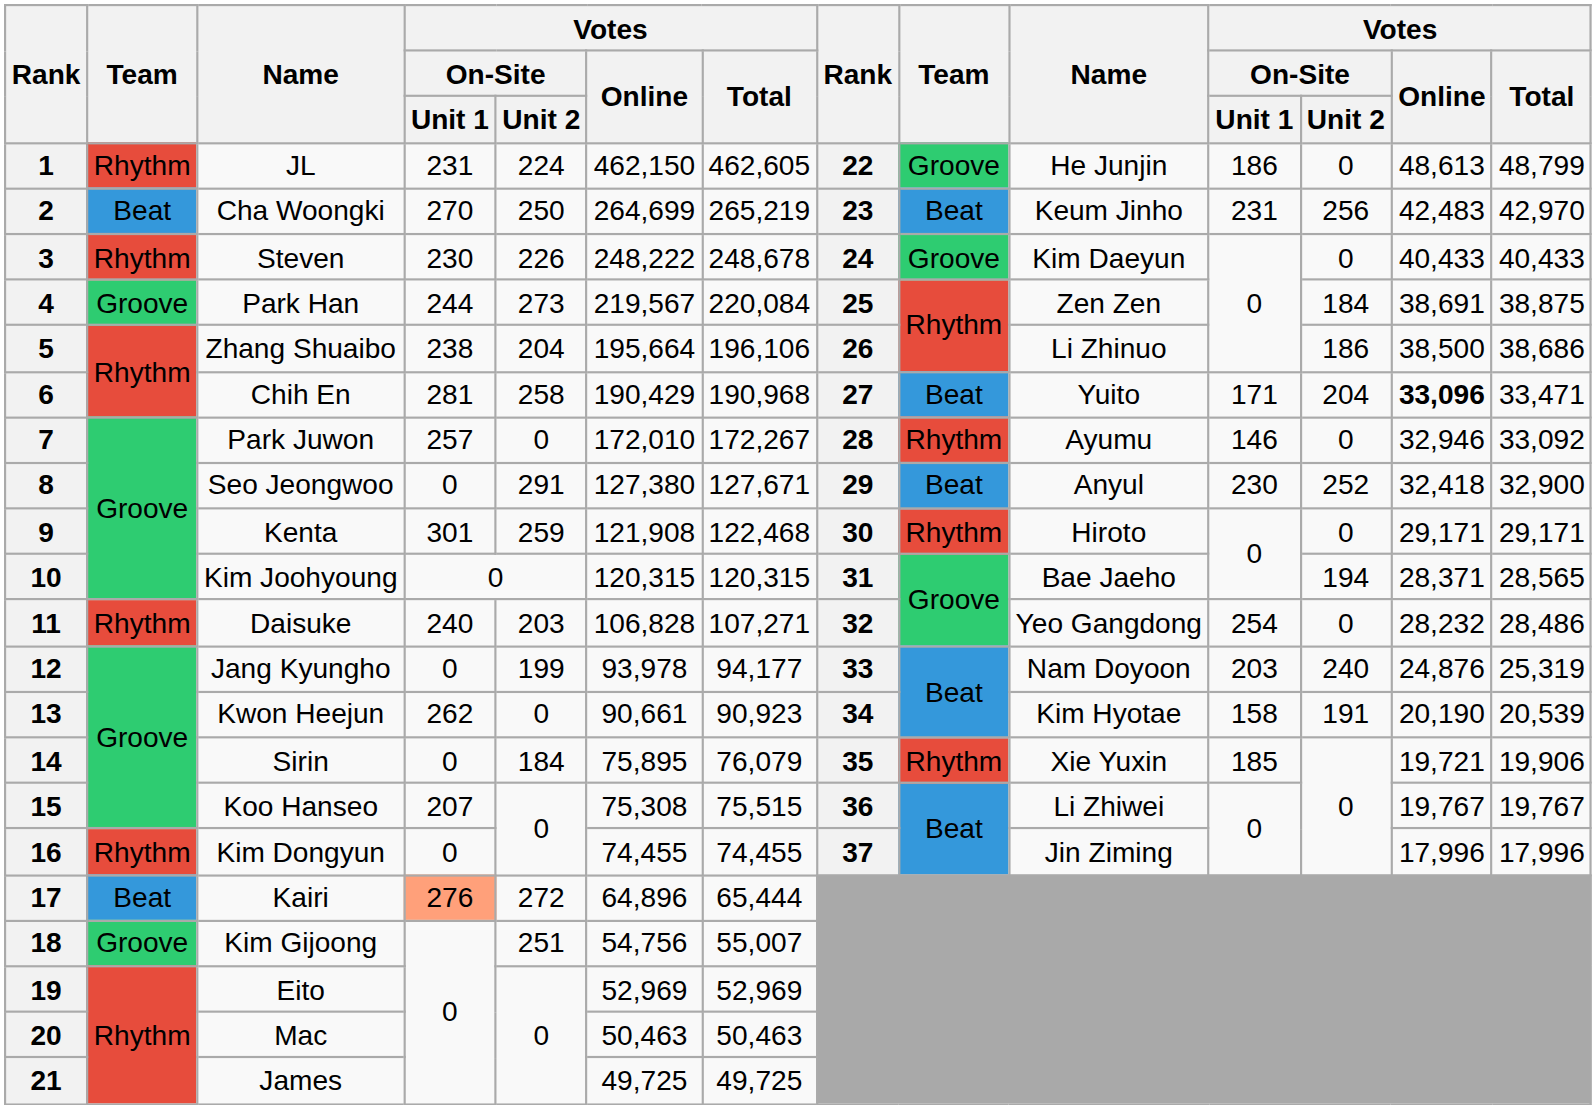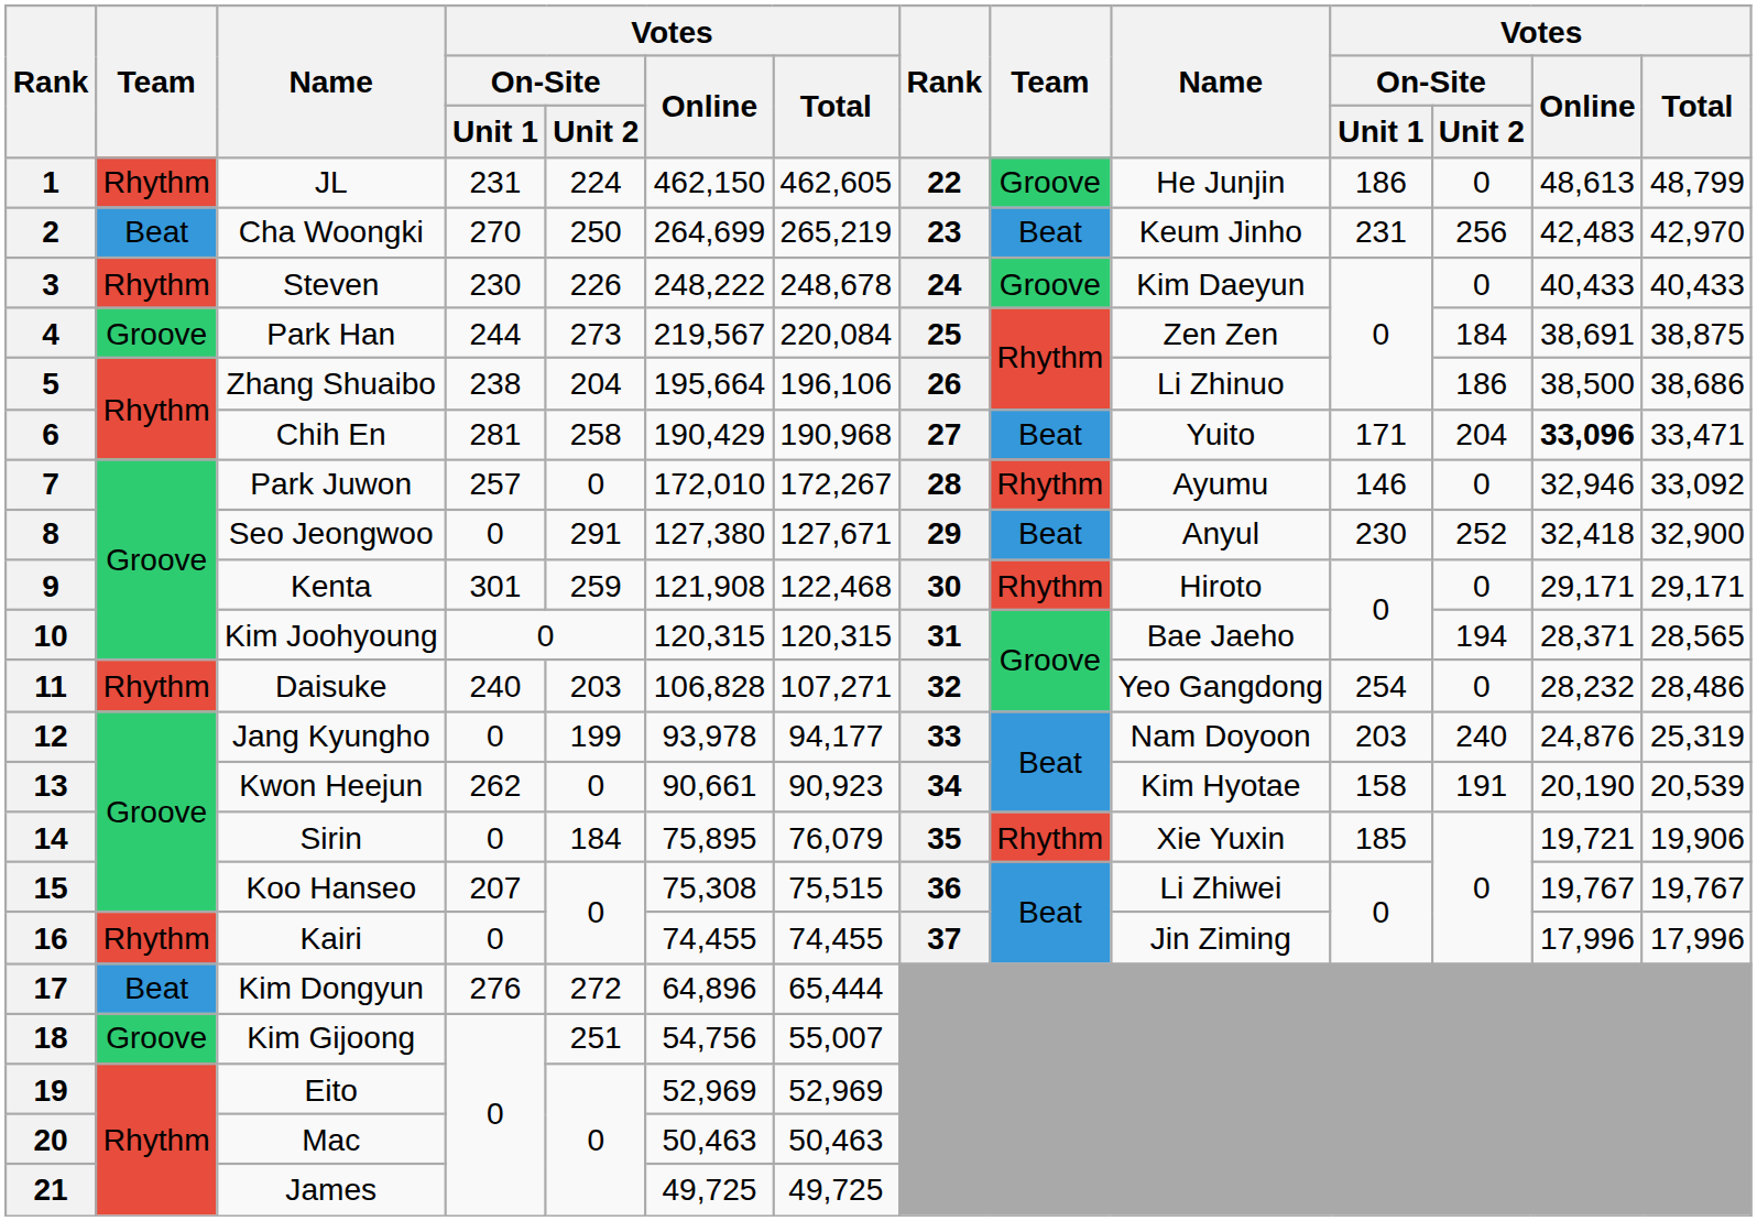 <table class="wikitable sortable" style="text-align:center; font-size:small;">
 <tr>
 <th rowspan="3">Rank</th>
 <th rowspan="3">Team</th>
 <th rowspan="3">Name</th>
 <th colspan="4">Votes</th>
 <th rowspan="3">Rank</th>
 <th rowspan="3">Team</th>
 <th rowspan="3">Name</th>
 <th colspan="4">Votes</th>
 </tr>
 <tr>
 <th colspan="2">On-Site</th>
 <th rowspan="2">Online</th>
 <th rowspan="2">Total</th>
 <th colspan="2">On-Site</th>
 <th rowspan="2">Online</th>
 <th rowspan="2">Total</th>
 </tr>
 <tr>
 <th>Unit 1</th>
 <th>Unit 2</th>
 <th>Unit 1</th>
 <th>Unit 2</th>
 </tr>
 <tr>
 <th>1</th>
 <td style="background:#e74c3c">Rhythm</td>
 <td>JL</td>
 <td>231</td>
 <td>224</td>
 <td>462,150</td>
 <td>462,605</td>
 <th>22</th>
 <td style="background:#2ecc71">Groove</td>
 <td>He Junjin</td>
 <td>186</td>
 <td>0</td>
 <td>48,613</td>
 <td>48,799</td>
 </tr>
 <tr>
 <th>2</th>
 <td style="background-color:#3498db">Beat</td>
 <td>Cha Woongki</td>
 <td>270</td>
 <td>250</td>
 <td>264,699</td>
 <td>265,219</td>
 <th>23</th>
 <td style="background-color:#3498db">Beat</td>
 <td>Keum Jinho</td>
 <td>231</td>
 <td>256</td>
 <td>42,483</td>
 <td>42,970</td>
 </tr>
 <tr>
 <th>3</th>
 <td style="background:#e74c3c">Rhythm</td>
 <td>Steven</td>
 <td>230</td>
 <td>226</td>
 <td>248,222</td>
 <td>248,678</td>
 <th>24</th>
 <td style="background:#2ecc71">Groove</td>
 <td>Kim Daeyun</td>
 <td rowspan="3">0</td>
 <td>0</td>
 <td>40,433</td>
 <td>40,433 </td>
 </tr>
 <tr>
 <th>4</th>
 <td style="background:#2ecc71">Groove</td>
 <td>Park Han</td>
 <td>244</td>
 <td>273</td>
 <td>219,567</td>
 <td>220,084</td>
 <th>25</th>
 <td rowspan="2" style="background:#e74c3c">Rhythm</td>
 <td>Zen Zen</td>
 <td>184</td>
 <td>38,691</td>
 <td>38,875</td>
 </tr>
 <tr>
 <th>5</th>
 <td rowspan="2" style="background:#e74c3c">Rhythm</td>
 <td>Zhang Shuaibo</td>
 <td>238</td>
 <td>204</td>
 <td>195,664</td>
 <td>196,106</td>
 <th>26</th>
 <td>Li Zhinuo</td>
 <td>186</td>
 <td>38,500</td>
 <td>38,686 </td>
 </tr>
 <tr>
 <th>6</th>
 <td>Chih En</td>
 <td>281</td>
 <td>258</td>
 <td>190,429</td>
 <td>190,968</td>
 <th>27</th>
 <td style="background-color:#3498db">Beat</td>
 <td>Yuito</td>
 <td>171</td>
 <td>204</td>
 <td><strong>33,096</strong></td>
 <td>33,471 </td>
 </tr>
 <tr>
 <th>7</th>
 <td rowspan="4" style="background:#2ecc71">Groove</td>
 <td>Park Juwon</td>
 <td>257</td>
 <td>0</td>
 <td>172,010</td>
 <td>172,267</td>
 <th>28</th>
 <td style="background:#e74c3c">Rhythm</td>
 <td>Ayumu</td>
 <td>146</td>
 <td>0</td>
 <td>32,946</td>
 <td>33,092</td>
 </tr>
 <tr>
 <th>8</th>
 <td>Seo Jeongwoo</td>
 <td>0</td>
 <td>291</td>
 <td>127,380</td>
 <td>127,671</td>
 <th>29</th>
 <td style="background-color:#3498db">Beat</td>
 <td>Anyul</td>
 <td>230</td>
 <td>252</td>
 <td>32,418</td>
 <td>32,900 </td>
 </tr>
 <tr>
 <th>9</th>
 <td>Kenta</td>
 <td>301</td>
 <td>259</td>
 <td>121,908</td>
 <td>122,468</td>
 <th>30</th>
 <td style="background:#e74c3c">Rhythm</td>
 <td>Hiroto</td>
 <td rowspan="2">0</td>
 <td>0</td>
 <td>29,171</td>
 <td>29,171</td>
 </tr>
 <tr>
 <th>10</th>
 <td>Kim Joohyoung</td>
 <td colspan="2">0</td>
 <td>120,315</td>
 <td>120,315</td>
 <th>31</th>
 <td rowspan="2" style="background:#2ecc71">Groove</td>
 <td>Bae Jaeho</td>
 <td>194</td>
 <td>28,371</td>
 <td>28,565 </td>
 </tr>
 <tr>
 <th>11</th>
 <td style="background:#e74c3c">Rhythm</td>
 <td>Daisuke</td>
 <td>240</td>
 <td>203</td>
 <td>106,828</td>
 <td>107,271</td>
 <th>32</th>
 <td>Yeo Gangdong</td>
 <td>254</td>
 <td>0</td>
 <td>28,232</td>
 <td>28,486 </td>
 </tr>
 <tr>
 <th>12</th>
 <td rowspan="4" style="background:#2ecc71">Groove</td>
 <td>Jang Kyungho</td>
 <td>0</td>
 <td>199</td>
 <td>93,978</td>
 <td>94,177</td>
 <th>33</th>
 <td rowspan="2" style="background-color:#3498db">Beat</td>
 <td>Nam Doyoon</td>
 <td>203</td>
 <td>240</td>
 <td>24,876</td>
 <td>25,319 </td>
 </tr>
 <tr>
 <th>13</th>
 <td>Kwon Heejun</td>
 <td>262</td>
 <td>0</td>
 <td>90,661</td>
 <td>90,923</td>
 <th>34</th>
 <td>Kim Hyotae</td>
 <td>158</td>
 <td>191</td>
 <td>20,190</td>
 <td>20,539 </td>
 </tr>
 <tr>
 <th>14</th>
 <td>Sirin</td>
 <td>0</td>
 <td>184</td>
 <td>75,895</td>
 <td>76,079 </td>
 <th>35</th>
 <td style="background:#e74c3c">Rhythm</td>
 <td>Xie Yuxin</td>
 <td>185</td>
 <td rowspan="3">0</td>
 <td>19,721</td>
 <td>19,906 </td>
 </tr>
 <tr>
 <th>15</th>
 <td>Koo Hanseo</td>
 <td>207</td>
 <td rowspan="2">0</td>
 <td>75,308</td>
 <td>75,515</td>
 <th>36</th>
 <td rowspan="2" style="background-color:#3498db">Beat</td>
 <td>Li Zhiwei</td>
 <td rowspan="2">0</td>
 <td>19,767</td>
 <td>19,767 </td>
 </tr>
 <tr>
 <th>16</th>
 <td style="background:#e74c3c">Rhythm</td>
-<td>Kim Dongyun</td>
+<td>Kairi</td>
 <td>0</td>
 <td>74,455</td>
 <td>74,455 </td>
 <th>37</th>
 <td>Jin Ziming</td>
 <td>17,996</td>
 <td>17,996 </td>
 </tr>
 <tr>
 <th>17</th>
 <td style="background-color:#3498db">Beat</td>
-<td>Kairi</td>
-<td style="background: lightsalmon;">276</td>
+<td>Kim Dongyun</td>
+<td>276</td>
 <td>272</td>
 <td>64,896</td>
 <td>65,444</td>
 <th colspan="7" rowspan="5" style="background:darkgray"></th>
 </tr>
 <tr>
 <th>18</th>
 <td style="background:#2ecc71">Groove</td>
 <td>Kim Gijoong</td>
 <td rowspan="4">0</td>
 <td>251</td>
 <td>54,756</td>
 <td>55,007</td>
 </tr>
 <tr>
 <th>19</th>
 <td rowspan="3" style="background:#e74c3c">Rhythm</td>
 <td>Eito</td>
 <td rowspan="3">0</td>
 <td>52,969</td>
 <td>52,969</td>
 </tr>
 <tr>
 <th>20</th>
 <td>Mac</td>
 <td>50,463</td>
 <td>50,463 </td>
 </tr>
 <tr>
 <th>21</th>
 <td>James</td>
 <td>49,725</td>
 <td>49,725</td>
 </tr>
 </table>
